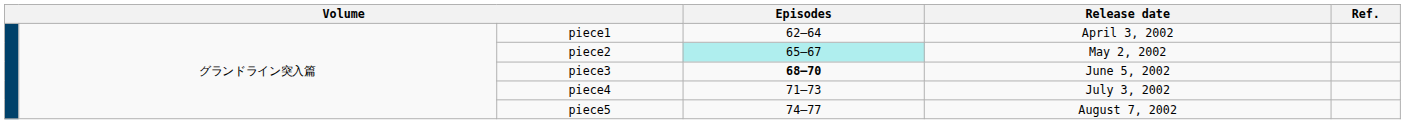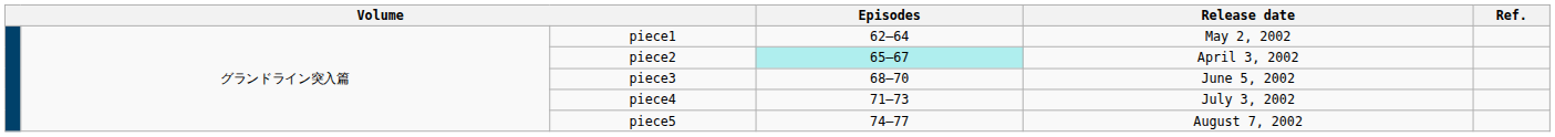 <table class="wikitable" style="text-align: center; width: 98%;">
 <tr>
 <th colspan="3">Volume</th>
 <th>Episodes</th>
 <th>Release date</th>
 <th width="5%">Ref.</th>
 </tr>
 <tr>
 <td rowspan="5" width="1%" style="background: #00416A;"></td>
 <td rowspan="5">グランドライン突入篇</td>
 <td>piece1</td>
 <td>62–64</td>
-<td>April 3, 2002</td>
+<td>May 2, 2002</td>
 <td></td>
 </tr>
 <tr>
 <td>piece2</td>
 <td style="background: paleturquoise;">65–67</td>
-<td>May 2, 2002</td>
+<td>April 3, 2002</td>
 <td></td>
 </tr>
 <tr>
 <td>piece3</td>
-<td><strong>68–70</strong></td>
+<td>68–70</td>
 <td>June 5, 2002</td>
 <td></td>
 </tr>
 <tr>
 <td>piece4</td>
 <td>71–73</td>
 <td>July 3, 2002</td>
 <td></td>
 </tr>
 <tr>
 <td>piece5</td>
 <td>74–77</td>
 <td>August 7, 2002</td>
 <td></td>
 </tr>
 </table>
